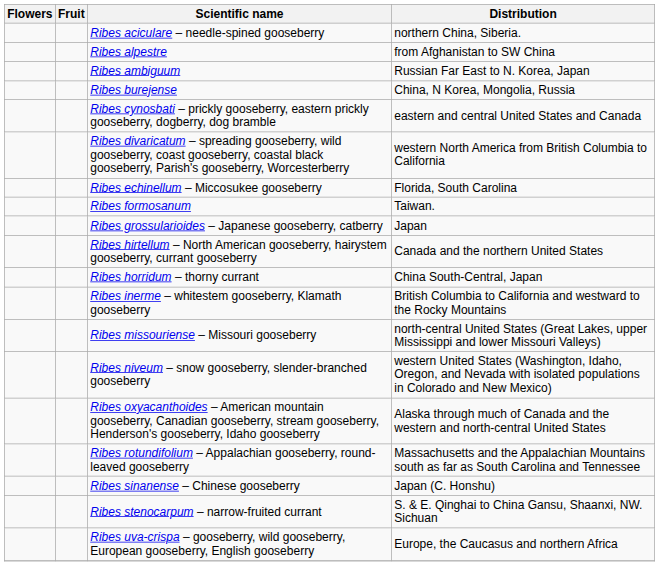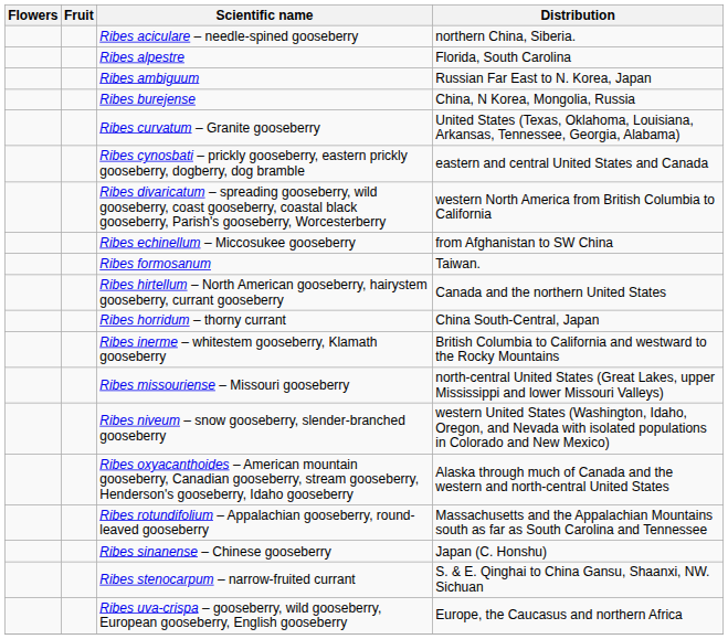 <table class="wikitable">
 <tr>
 <th>Flowers</th>
 <th>Fruit</th>
 <th>Scientific name</th>
 <th>Distribution</th>
 </tr>
 <tr>
 <td></td>
 <td></td>
 <td><em><a href='#'>Ribes aciculare</a></em>  – needle-spined gooseberry</td>
 <td>northern China, Siberia.</td>
 </tr>
 <tr>
 <td></td>
 <td></td>
 <td><em><a href='#'>Ribes alpestre</a></em> </td>
-<td>from Afghanistan to SW China</td>
+<td>Florida, South Carolina</td>
 </tr>
 <tr>
 <td></td>
 <td></td>
 <td><em><a href='#'>Ribes ambiguum</a></em> </td>
 <td>Russian Far East to N. Korea, Japan</td>
 </tr>
 <tr>
 <td></td>
 <td></td>
 <td><em><a href='#'>Ribes burejense</a></em> </td>
 <td>China, N Korea, Mongolia, Russia</td>
+</tr>
+<tr>
+<td></td>
+<td></td>
+<td><em><a href='#'>Ribes curvatum</a></em>  – Granite gooseberry</td>
+<td>United States (Texas, Oklahoma, Louisiana, Arkansas, Tennessee, Georgia, Alabama)</td>
 </tr>
 <tr>
 <td></td>
 <td></td>
 <td><em><a href='#'>Ribes cynosbati</a></em>  – prickly gooseberry, eastern prickly gooseberry, dogberry, dog bramble</td>
 <td>eastern and central United States and Canada</td>
 </tr>
 <tr>
 <td></td>
 <td></td>
 <td><em><a href='#'>Ribes divaricatum</a></em>  – spreading gooseberry, wild gooseberry, coast gooseberry, coastal black gooseberry, Parish's gooseberry, Worcesterberry</td>
 <td>western North America from British Columbia to California</td>
 </tr>
 <tr>
 <td></td>
 <td></td>
 <td><em><a href='#'>Ribes echinellum</a></em>  – Miccosukee gooseberry</td>
-<td>Florida, South Carolina</td>
+<td>from Afghanistan to SW China</td>
 </tr>
 <tr>
 <td></td>
 <td></td>
 <td><em><a href='#'>Ribes formosanum</a></em> </td>
 <td>Taiwan.</td>
-</tr>
-<tr>
-<td></td>
-<td></td>
-<td><em><a href='#'>Ribes grossularioides</a></em>  – Japanese gooseberry, catberry</td>
-<td>Japan</td>
 </tr>
 <tr>
 <td></td>
 <td></td>
 <td><em><a href='#'>Ribes hirtellum</a></em>  – North American gooseberry, hairystem gooseberry, currant gooseberry</td>
 <td>Canada and the northern United States</td>
 </tr>
 <tr>
 <td></td>
 <td></td>
 <td><em><a href='#'>Ribes horridum</a></em>  – thorny currant</td>
 <td>China South-Central, Japan</td>
 </tr>
 <tr>
 <td></td>
 <td></td>
 <td><em><a href='#'>Ribes inerme</a></em>  – whitestem gooseberry, Klamath gooseberry</td>
 <td>British Columbia to California and westward to the Rocky Mountains</td>
 </tr>
 <tr>
 <td></td>
 <td></td>
 <td><em><a href='#'>Ribes missouriense</a></em>  – Missouri gooseberry</td>
 <td>north-central United States (Great Lakes, upper Mississippi and lower Missouri Valleys)</td>
 </tr>
 <tr>
 <td></td>
 <td></td>
 <td><em><a href='#'>Ribes niveum</a></em>  – snow gooseberry, slender-branched gooseberry</td>
 <td>western United States (Washington, Idaho, Oregon, and Nevada with isolated populations in Colorado and New Mexico)</td>
 </tr>
 <tr>
 <td></td>
 <td></td>
 <td><em><a href='#'>Ribes oxyacanthoides</a></em>  – American mountain gooseberry, Canadian gooseberry, stream gooseberry, Henderson's gooseberry, Idaho gooseberry</td>
 <td>Alaska through much of Canada and the western and north-central United States</td>
 </tr>
 <tr>
 <td></td>
 <td></td>
 <td><em><a href='#'>Ribes rotundifolium</a></em>  – Appalachian gooseberry, round-leaved gooseberry</td>
 <td>Massachusetts and the Appalachian Mountains south as far as South Carolina and Tennessee</td>
 </tr>
 <tr>
 <td></td>
 <td></td>
 <td><em><a href='#'>Ribes sinanense</a></em>  – Chinese gooseberry</td>
 <td>Japan (C. Honshu)</td>
 </tr>
 <tr>
 <td></td>
 <td></td>
 <td><em><a href='#'>Ribes stenocarpum</a></em>  – narrow-fruited currant</td>
 <td>S. & E. Qinghai to China Gansu, Shaanxi, NW. Sichuan</td>
 </tr>
 <tr>
 <td></td>
 <td></td>
 <td><em><a href='#'>Ribes uva-crispa</a></em>  – gooseberry, wild gooseberry, European gooseberry, English gooseberry</td>
 <td>Europe, the Caucasus and northern Africa</td>
 </tr>
 <tr>
 </tr>
 </table>
